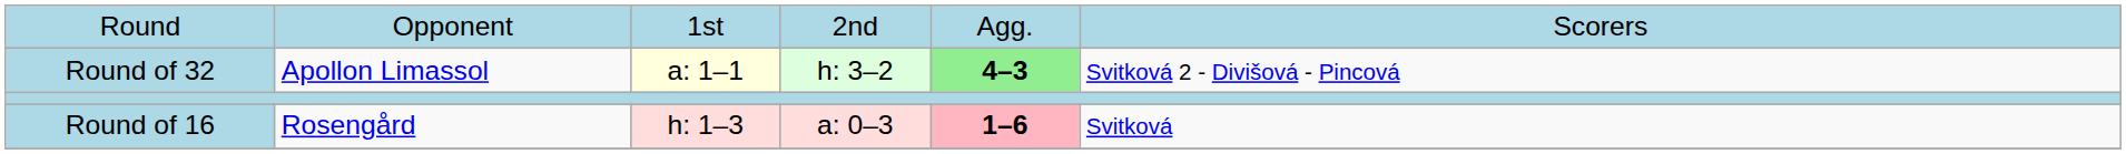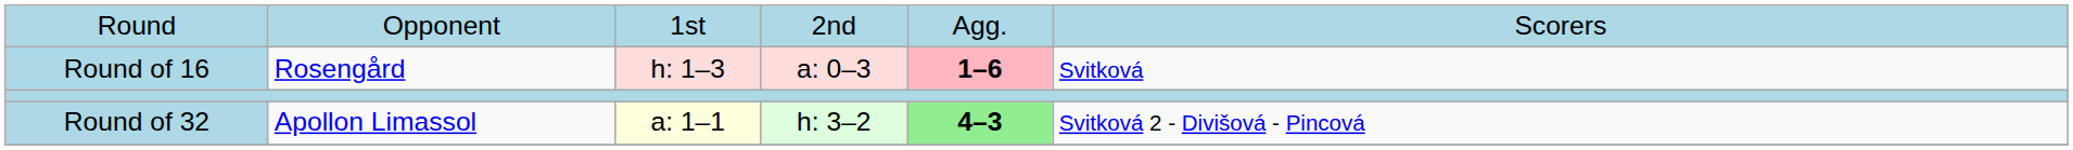 <table class="wikitable" style="text-align:center">
 <tr bgcolor=lightblue>
 <td width=150px>Round</td>
 <td width=200px>Opponent</td>
 <td width=80px>1st</td>
 <td width=80px>2nd</td>
 <td width=80px>Agg.</td>
 <td width=600px>Scorers</td>
 </tr>
 <tr>
+<td bgcolor=lightblue>Round of 16</td>
+<td align=left> <a href='#'>Rosengård</a></td>
+<td bgcolor="#ffdddd">h: 1–3</td>
+<td bgcolor="#ffdddd">a: 0–3</td>
+<td bgcolor=lightpink><strong>1–6</strong></td>
+<td align=left><small><a href='#'>Svitková</a></small></td>
+</tr>
+<tr bgcolor=lightblue>
+<td colspan=6></td>
+</tr>
+<tr>
 <td bgcolor=lightblue>Round of 32</td>
 <td align=left> <a href='#'>Apollon Limassol</a></td>
 <td bgcolor="#ffffdd">a: 1–1</td>
 <td bgcolor="#ddffdd">h: 3–2</td>
 <td bgcolor=lightgreen><strong>4–3</strong></td>
 <td align=left><small><a href='#'>Svitková</a> 2 - <a href='#'>Divišová</a> - <a href='#'>Pincová</a></small></td>
 </tr>
-<tr bgcolor=lightblue>
-<td colspan=6></td>
-</tr>
-<tr>
-<td bgcolor=lightblue>Round of 16</td>
-<td align=left> <a href='#'>Rosengård</a></td>
-<td bgcolor="#ffdddd">h: 1–3</td>
-<td bgcolor="#ffdddd">a: 0–3</td>
-<td bgcolor=lightpink><strong>1–6</strong></td>
-<td align=left><small><a href='#'>Svitková</a></small></td>
-</tr>
 <tr>
 </tr>
 </table>
